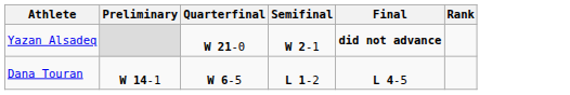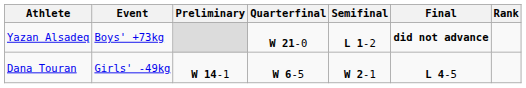 <table class="wikitable" style="text-align:left; font-size:90%">
 <tr>
 <th>Athlete</th>
+<th>Event</th>
 <th>Preliminary</th>
 <th>Quarterfinal</th>
 <th>Semifinal</th>
 <th>Final</th>
 <th>Rank</th>
 </tr>
 <tr>
 <td><a href='#'>Yazan Alsadeq</a></td>
+<td><a href='#'>Boys' +73kg</a></td>
 <td bgcolor=#DCDCDC></td>
 <td align=center> <br> <strong>W</strong> <strong>21</strong>-0</td>
-<td align=center> <br> <strong>W</strong> <strong>2</strong>-1</td>
+<td align=center> <br> <strong>L</strong> <strong>1</strong>-2</td>
 <td align=center colspan=1><strong>did not advance</strong></td>
 <td align=center></td>
 </tr>
 <tr>
 <td><a href='#'>Dana Touran</a></td>
+<td><a href='#'>Girls' -49kg</a></td>
 <td align=center> <br> <strong>W</strong> <strong>14</strong>-1</td>
 <td align=center> <br> <strong>W</strong> <strong>6</strong>-5</td>
-<td align=center> <br> <strong>L</strong> <strong>1</strong>-2</td>
+<td align=center> <br> <strong>W</strong> <strong>2</strong>-1</td>
 <td align=center> <br> <strong>L</strong> <strong>4</strong>-5</td>
 <td align=center></td>
 </tr>
 </table>
